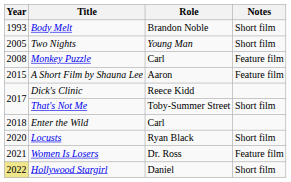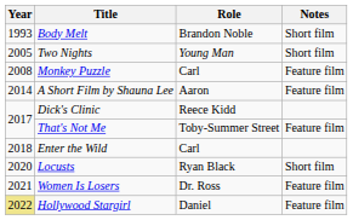 <table class="wikitable sortable">
 <tr>
 <th>Year</th>
 <th>Title</th>
 <th>Role</th>
 <th>Notes</th>
 </tr>
 <tr>
 <td>1993</td>
 <td><em><a href='#'>Body Melt</a></em></td>
 <td>Brandon Noble</td>
 <td>Short film</td>
 </tr>
 <tr>
 <td>2005</td>
 <td><em>Two Nights</em></td>
 <td><em>Young Man</em></td>
 <td>Short film</td>
 </tr>
 <tr>
 <td>2008</td>
 <td><em><a href='#'>Monkey Puzzle</a></em></td>
 <td>Carl</td>
 <td>Feature film</td>
 </tr>
 <tr>
-<td>2015</td>
+<td>2014</td>
 <td><em>A Short Film by Shauna Lee</em></td>
 <td>Aaron</td>
 <td>Feature film</td>
 </tr>
 <tr>
 <td rowspan="2">2017</td>
 <td><em>Dick's Clinic</em></td>
 <td>Reece Kidd</td>
 <td></td>
 </tr>
 <tr>
 <td><em><a href='#'>That's Not Me</a></em></td>
 <td>Toby-Summer Street</td>
-<td>Short film</td>
+<td>Feature film</td>
 </tr>
 <tr>
 <td>2018</td>
 <td><em>Enter the Wild</em></td>
 <td>Carl</td>
 <td></td>
 </tr>
 <tr>
 <td>2020</td>
 <td><em><a href='#'>Locusts</a></em></td>
 <td>Ryan Black</td>
 <td>Short film</td>
 </tr>
 <tr>
 <td>2021</td>
 <td><em><a href='#'>Women Is Losers</a></em></td>
 <td>Dr. Ross</td>
 <td>Feature film</td>
 </tr>
 <tr>
 <td style="background: khaki;">2022</td>
 <td><em><a href='#'>Hollywood Stargirl</a></em></td>
 <td>Daniel</td>
-<td>Short film</td>
+<td>Feature film</td>
 </tr>
 </table>
